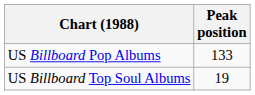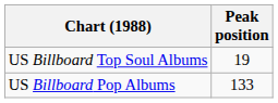 <table class="wikitable sortable">
 <tr>
 <th>Chart (1988)</th>
 <th>Peak<br>position</th>
 </tr>
 <tr>
+<td>US <em>Billboard</em> <a href='#'>Top Soul Albums</a></td>
+<td align=center>19</td>
+</tr>
+<tr>
 <td>US <a href='#'><em>Billboard</em> Pop Albums</a></td>
 <td align=center>133</td>
 </tr>
-<tr>
-<td>US <em>Billboard</em> <a href='#'>Top Soul Albums</a></td>
-<td align=center>19</td>
-</tr>
 </table>
